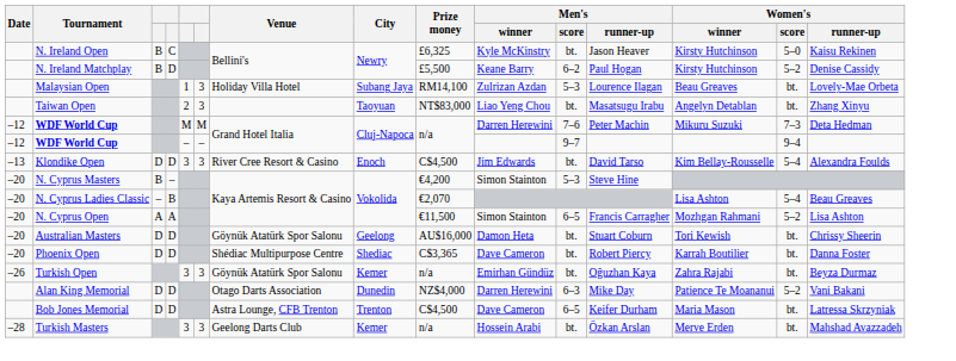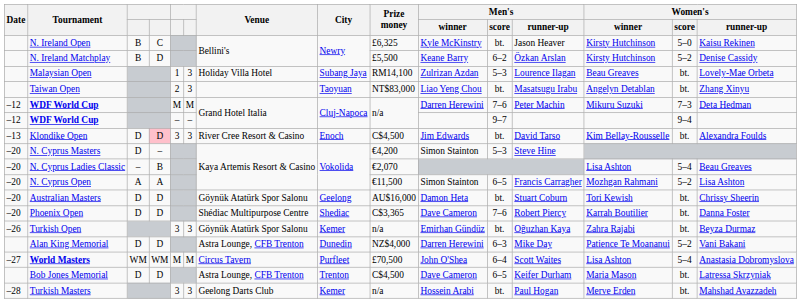 <table class="wikitable sortable" style="font-size: 85%">
 <tr>
 <th rowspan="2">Date</th>
 <th rowspan="2">Tournament</th>
 <th colspan="2"></th>
 <th colspan="2"></th>
 <th rowspan="2">Venue</th>
 <th rowspan="2">City</th>
 <th rowspan="2" class=unsortable>Prize<br>money</th>
 <th colspan="3">Men's</th>
 <th colspan="3">Women's</th>
 </tr>
 <tr>
 <th></th>
 <th></th>
 <th></th>
 <th></th>
 <th>winner</th>
 <th>score</th>
 <th>runner-up</th>
 <th>winner</th>
 <th>score</th>
 <th>runner-up</th>
 </tr>
 <tr>
 <td></td>
 <td><a href='#'>N. Ireland Open</a></td>
 <td align="center">B</td>
 <td align="center">C</td>
 <td colspan=2 style="background:#c8ccd1"></td>
 <td rowspan=2>Bellini's</td>
 <td rowspan=2> <a href='#'>Newry</a></td>
 <td>£6,325</td>
 <td> <a href='#'>Kyle McKinstry</a></td>
 <td align="center">bt.</td>
 <td> Jason Heaver</td>
 <td> <a href='#'>Kirsty Hutchinson</a></td>
 <td align="center">5–0</td>
 <td> <a href='#'>Kaisu Rekinen</a></td>
 </tr>
 <tr>
 <td></td>
 <td><a href='#'>N. Ireland Matchplay</a></td>
 <td align="center">B</td>
 <td align="center">D</td>
 <td colspan=2 style="background:#c8ccd1"></td>
 <td>£5,500</td>
 <td> <a href='#'>Keane Barry</a></td>
 <td align="center">6–2</td>
-<td> <a href='#'>Paul Hogan</a></td>
+<td> <a href='#'>Özkan Arslan</a></td>
 <td> <a href='#'>Kirsty Hutchinson</a></td>
 <td align="center">5–2</td>
 <td> <a href='#'>Denise Cassidy</a></td>
 </tr>
 <tr>
 <td></td>
 <td><a href='#'>Malaysian Open</a></td>
 <td colspan=2 style="background:#c8ccd1"></td>
 <td align="center">1</td>
 <td align="center">3</td>
 <td>Holiday Villa Hotel</td>
 <td> <a href='#'>Subang Jaya</a></td>
 <td>RM14,100</td>
 <td> <a href='#'>Zulrizan Azdan</a></td>
 <td align="center">5–3</td>
 <td> <a href='#'>Lourence Ilagan</a></td>
 <td> <a href='#'>Beau Greaves</a></td>
 <td align="center">bt.</td>
 <td> <a href='#'>Lovely-Mae Orbeta</a></td>
 </tr>
 <tr>
 <td></td>
 <td><a href='#'>Taiwan Open</a></td>
 <td colspan=2 style="background:#c8ccd1"></td>
 <td align="center">2</td>
 <td align="center">3</td>
 <td></td>
 <td> <a href='#'>Taoyuan</a></td>
 <td>NT$83,000</td>
 <td> <a href='#'>Liao Yeng Chou</a></td>
 <td align="center">bt.</td>
 <td> <a href='#'>Masatsugu Irabu</a></td>
 <td> <a href='#'>Angelyn Detablan</a></td>
 <td align="center">bt.</td>
 <td> <a href='#'>Zhang Xinyu</a></td>
 </tr>
 <tr>
 <td>–12</td>
 <td><strong><a href='#'>WDF World Cup</a></strong> <strong></strong></td>
 <td colspan=2 style="background:#c8ccd1"></td>
 <td align="center">M</td>
 <td align="center">M</td>
 <td rowspan=2>Grand Hotel Italia</td>
 <td rowspan=2> <a href='#'>Cluj-Napoca</a></td>
 <td rowspan=2>n/a</td>
 <td> <a href='#'>Darren Herewini</a></td>
 <td align="center">7–6</td>
 <td> <a href='#'>Peter Machin</a></td>
 <td> <a href='#'>Mikuru Suzuki</a></td>
 <td align="center">7–3</td>
 <td> <a href='#'>Deta Hedman</a></td>
 </tr>
 <tr>
 <td>–12</td>
 <td><strong><a href='#'>WDF World Cup</a></strong> <strong></strong></td>
 <td colspan=2 style="background:#c8ccd1"></td>
 <td align="center">–</td>
 <td align="center">–</td>
 <td></td>
 <td align="center">9–7</td>
 <td></td>
 <td></td>
 <td align="center">9–4</td>
 <td></td>
 </tr>
 <tr>
 <td>–13</td>
 <td><a href='#'>Klondike Open</a></td>
 <td align="center">D</td>
-<td align="center">D</td>
+<td align="center" style="background: pink;">D</td>
 <td align="center">3</td>
 <td align="center">3</td>
 <td>River Cree Resort & Casino</td>
 <td> <a href='#'>Enoch</a></td>
 <td>C$4,500</td>
 <td> <a href='#'>Jim Edwards</a></td>
 <td align="center">bt.</td>
 <td> <a href='#'>David Tarso</a></td>
 <td> <a href='#'>Kim Bellay-Rousselle</a></td>
-<td align="center">5–4</td>
+<td align="center">bt.</td>
 <td> <a href='#'>Alexandra Foulds</a></td>
 </tr>
 <tr>
 <td>–20</td>
 <td><a href='#'>N. Cyprus Masters</a></td>
-<td align="center">B</td>
+<td align="center">D</td>
 <td align="center">–</td>
 <td colspan=2 style="background:#c8ccd1"></td>
 <td rowspan=3>Kaya Artemis Resort & Casino</td>
 <td rowspan=3> <a href='#'>Vokolida</a></td>
 <td>€4,200</td>
 <td> Simon Stainton</td>
 <td align="center">5–3</td>
 <td> <a href='#'>Steve Hine</a></td>
 <td colspan=3 style="background:#c8ccd1"></td>
 </tr>
 <tr>
 <td>–20</td>
 <td><a href='#'>N. Cyprus Ladies Classic</a></td>
 <td align="center">–</td>
 <td align="center">B</td>
 <td colspan=2 style="background:#c8ccd1"></td>
 <td>€2,070</td>
 <td colspan=3 style="background:#c8ccd1"></td>
 <td> <a href='#'>Lisa Ashton</a></td>
 <td align="center">5–4</td>
 <td> <a href='#'>Beau Greaves</a></td>
 </tr>
 <tr>
 <td>–20</td>
 <td><a href='#'>N. Cyprus Open</a></td>
 <td align="center">A</td>
 <td align="center">A</td>
 <td colspan=2 style="background:#c8ccd1"></td>
 <td>€11,500</td>
 <td> Simon Stainton</td>
 <td align="center">6–5</td>
 <td> <a href='#'>Francis Carragher</a></td>
 <td> <a href='#'>Mozhgan Rahmani</a></td>
 <td align="center">5–2</td>
 <td> <a href='#'>Lisa Ashton</a></td>
 </tr>
 <tr>
 <td>–20</td>
 <td><a href='#'>Australian Masters</a></td>
 <td align="center">D</td>
 <td align="center">D</td>
 <td colspan=2 style="background:#c8ccd1"></td>
 <td>Göynük Atatürk Spor Salonu</td>
 <td> <a href='#'>Geelong</a></td>
 <td>AU$16,000</td>
 <td> <a href='#'>Damon Heta</a></td>
 <td align="center">bt.</td>
 <td> <a href='#'>Stuart Coburn</a></td>
 <td> <a href='#'>Tori Kewish</a></td>
 <td align="center">bt.</td>
 <td> <a href='#'>Chrissy Sheerin</a></td>
 </tr>
 <tr>
 <td>–20</td>
 <td><a href='#'>Phoenix Open</a></td>
 <td align="center">D</td>
 <td align="center">D</td>
 <td colspan=2 style="background:#c8ccd1"></td>
 <td>Shédiac Multipurpose Centre</td>
 <td> <a href='#'>Shediac</a></td>
 <td>C$3,365</td>
 <td> <a href='#'>Dave Cameron</a></td>
-<td align="center">bt.</td>
+<td align="center">7–6</td>
 <td> <a href='#'>Robert Piercy</a></td>
 <td> <a href='#'>Karrah Boutilier</a></td>
 <td align="center">bt.</td>
 <td> <a href='#'>Danna Foster</a></td>
 </tr>
 <tr>
 <td>–26</td>
 <td><a href='#'>Turkish Open</a></td>
 <td colspan=2 style="background:#c8ccd1"></td>
 <td align="center">3</td>
 <td align="center">3</td>
 <td>Göynük Atatürk Spor Salonu</td>
 <td> <a href='#'>Kemer</a></td>
 <td>n/a</td>
 <td> <a href='#'>Emirhan Gündüz</a></td>
 <td align="center">bt.</td>
 <td> <a href='#'>Oğuzhan Kaya</a></td>
 <td> <a href='#'>Zahra Rajabi</a></td>
 <td align="center">bt.</td>
 <td> <a href='#'>Beyza Durmaz</a></td>
 </tr>
 <tr>
 <td></td>
 <td><a href='#'>Alan King Memorial</a></td>
 <td align="center">D</td>
 <td align="center">D</td>
 <td colspan=2 style="background:#c8ccd1"></td>
-<td>Otago Darts Association</td>
+<td>Astra Lounge, <a href='#'>CFB Trenton</a></td>
 <td> <a href='#'>Dunedin</a></td>
 <td>NZ$4,000</td>
 <td> <a href='#'>Darren Herewini</a></td>
 <td align="center">6–3</td>
 <td> <a href='#'>Mike Day</a></td>
 <td> <a href='#'>Patience Te Moananui</a></td>
 <td align="center">5–2</td>
 <td> <a href='#'>Vani Bakani</a></td>
+</tr>
+<tr>
+<td>–27</td>
+<td><strong><a href='#'>World Masters</a></strong></td>
+<td align="center">WM</td>
+<td align="center">WM</td>
+<td align="center">M</td>
+<td align="center">M</td>
+<td><a href='#'>Circus Tavern</a></td>
+<td> <a href='#'>Purfleet</a></td>
+<td>£70,500</td>
+<td> <a href='#'>John O'Shea</a></td>
+<td align="center">6–4</td>
+<td> <a href='#'>Scott Waites</a></td>
+<td> <a href='#'>Lisa Ashton</a></td>
+<td align="center">5–4</td>
+<td> <a href='#'>Anastasia Dobromyslova</a></td>
 </tr>
 <tr>
 <td></td>
 <td><a href='#'>Bob Jones Memorial</a></td>
 <td align="center">D</td>
 <td align="center">D</td>
 <td colspan=2 style="background:#c8ccd1"></td>
 <td>Astra Lounge, <a href='#'>CFB Trenton</a></td>
 <td> <a href='#'>Trenton</a></td>
 <td>C$4,500</td>
 <td> <a href='#'>Dave Cameron</a></td>
 <td align="center">6–5</td>
 <td> <a href='#'>Keifer Durham</a></td>
 <td> <a href='#'>Maria Mason</a></td>
 <td align="center">bt.</td>
 <td> <a href='#'>Latressa Skrzyniak</a></td>
 </tr>
 <tr>
 <td>–28</td>
 <td><a href='#'>Turkish Masters</a></td>
 <td colspan=2 style="background:#c8ccd1"></td>
 <td align="center">3</td>
 <td align="center">3</td>
 <td>Geelong Darts Club</td>
 <td> <a href='#'>Kemer</a></td>
 <td>n/a</td>
 <td> <a href='#'>Hossein Arabi</a></td>
 <td align="center">bt.</td>
-<td> <a href='#'>Özkan Arslan</a></td>
+<td> <a href='#'>Paul Hogan</a></td>
 <td> <a href='#'>Merve Erden</a></td>
 <td align="center">bt.</td>
 <td> <a href='#'>Mahshad Avazzadeh</a></td>
 </tr>
 </table>
